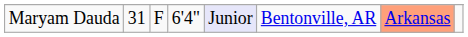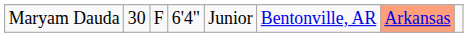 <table class="wikitable sortable" style="text-align: center">
 <tr align=center>
 </tr>
 <tr>
 <td>Maryam Dauda</td>
-<td>31</td>
+<td>30</td>
 <td>F</td>
 <td>6'4"</td>
-<td style="background: lavender;">Junior</td>
+<td>Junior</td>
 <td><a href='#'>Bentonville, AR</a></td>
 <td style="background: lightsalmon;"><a href='#'>Arkansas</a></td>
 <td></td>
 </tr>
 </table>
